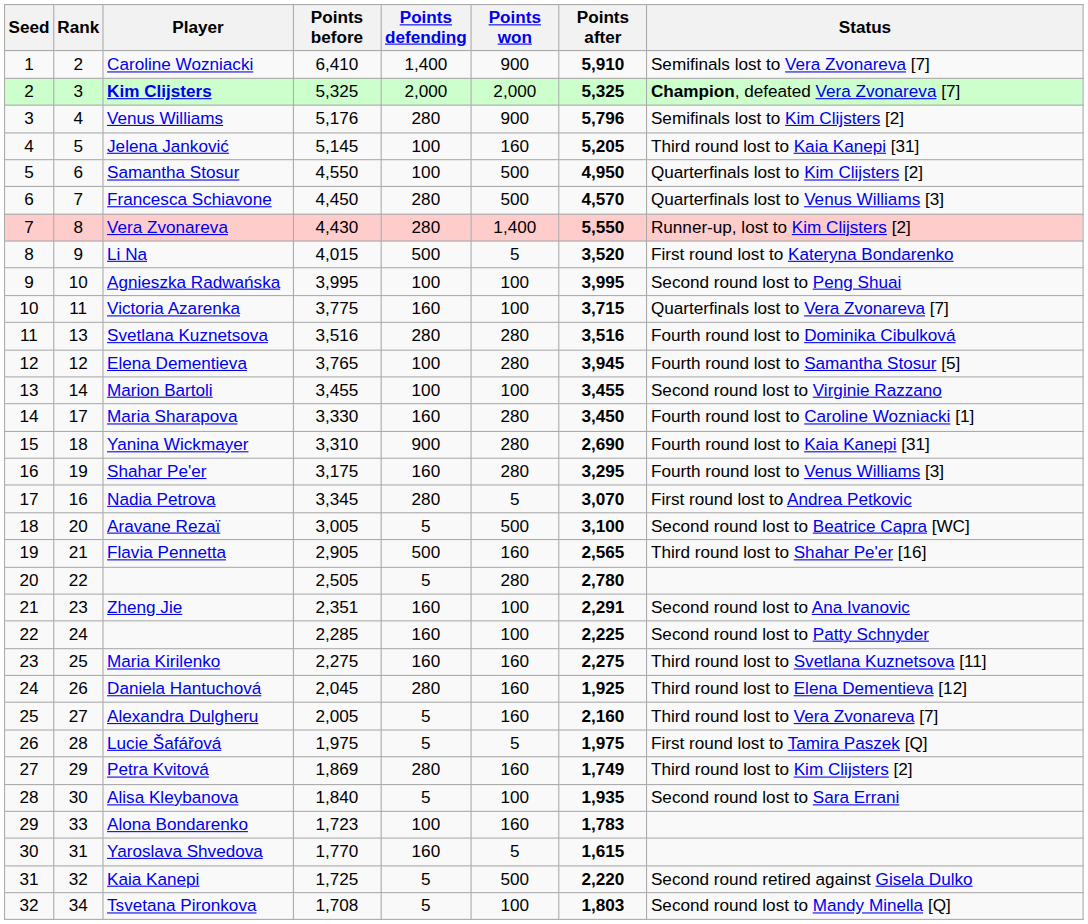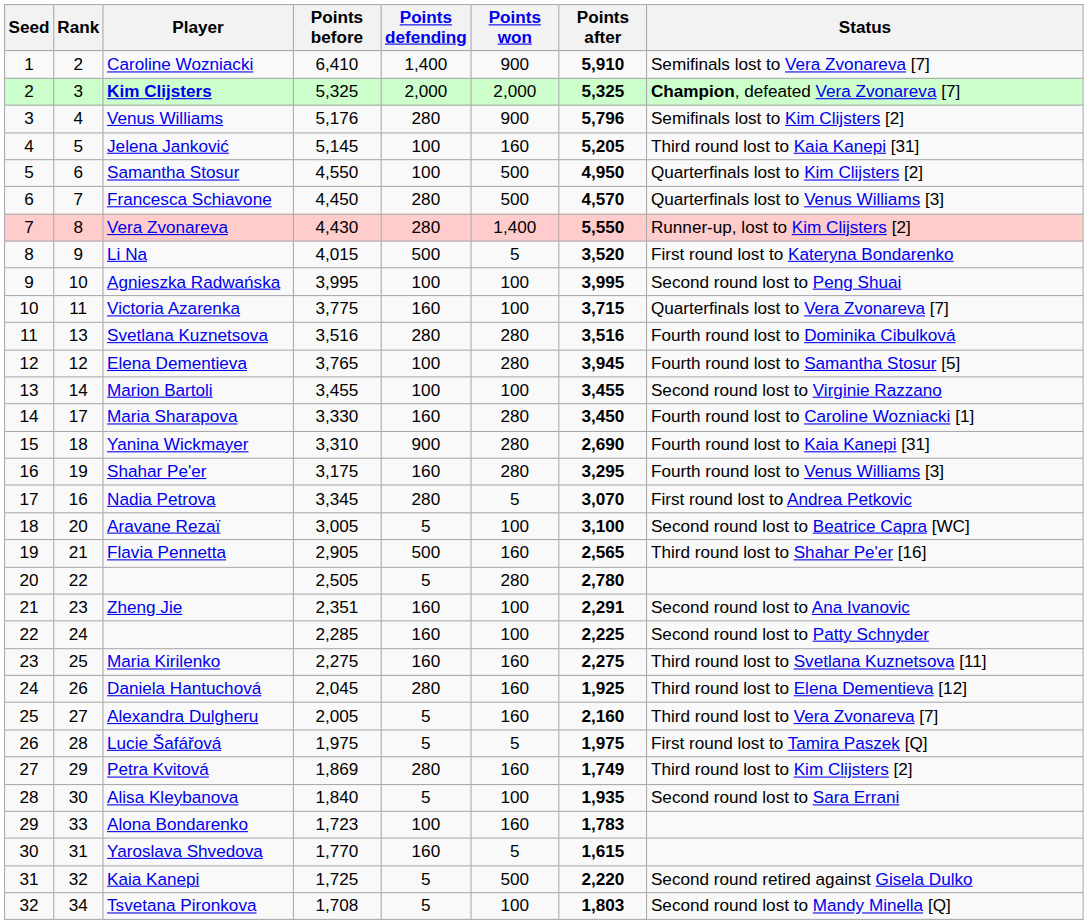 <table class="wikitable sortable">
 <tr>
 <th style="width:30px;">Seed</th>
 <th style="width:30px;">Rank</th>
 <th style="width:170px;">Player</th>
 <th style="width:75px;">Points <br>before</th>
 <th style="width:75px;"><a href='#'>Points <br>defending</a></th>
 <th style="width:75px;"><a href='#'>Points <br>won</a></th>
 <th style="width:75px;">Points <br>after</th>
 <th style="width:400px;">Status</th>
 </tr>
 <tr>
 <td align="center">1</td>
 <td align="center">2</td>
 <td> <a href='#'>Caroline Wozniacki</a></td>
 <td align="center">6,410</td>
 <td align="center">1,400</td>
 <td align="center">900</td>
 <td align="center"><strong>5,910</strong></td>
 <td>Semifinals lost to  <a href='#'>Vera Zvonareva</a> [7]</td>
 </tr>
 <tr bgcolor=#CCFFCC>
 <td align="center">2</td>
 <td align="center">3</td>
 <td> <strong><a href='#'>Kim Clijsters</a></strong></td>
 <td align="center">5,325</td>
 <td align="center">2,000</td>
 <td align="center">2,000</td>
 <td align="center"><strong>5,325</strong></td>
 <td><strong>Champion</strong>, defeated  <a href='#'>Vera Zvonareva</a> [7]</td>
 </tr>
 <tr>
 <td align="center">3</td>
 <td align="center">4</td>
 <td> <a href='#'>Venus Williams</a></td>
 <td align="center">5,176</td>
 <td align="center">280</td>
 <td align="center">900</td>
 <td align="center"><strong>5,796</strong></td>
 <td>Semifinals lost to  <a href='#'>Kim Clijsters</a> [2]</td>
 </tr>
 <tr>
 <td align="center">4</td>
 <td align="center">5</td>
 <td> <a href='#'>Jelena Janković</a></td>
 <td align="center">5,145</td>
 <td align="center">100</td>
 <td align="center">160</td>
 <td align="center"><strong>5,205</strong></td>
 <td>Third round lost to  <a href='#'>Kaia Kanepi</a> [31]</td>
 </tr>
 <tr>
 <td align="center">5</td>
 <td align="center">6</td>
 <td> <a href='#'>Samantha Stosur</a></td>
 <td align="center">4,550</td>
 <td align="center">100</td>
 <td align="center">500</td>
 <td align="center"><strong>4,950</strong></td>
 <td>Quarterfinals lost to  <a href='#'>Kim Clijsters</a> [2]</td>
 </tr>
 <tr>
 <td align="center">6</td>
 <td align="center">7</td>
 <td> <a href='#'>Francesca Schiavone</a></td>
 <td align="center">4,450</td>
 <td align="center">280</td>
 <td align="center">500</td>
 <td align="center"><strong>4,570</strong></td>
 <td>Quarterfinals lost to  <a href='#'>Venus Williams</a> [3]</td>
 </tr>
 <tr bgcolor=ffcccc>
 <td align="center">7</td>
 <td align="center">8</td>
 <td> <a href='#'>Vera Zvonareva</a></td>
 <td align="center">4,430</td>
 <td align="center">280</td>
 <td align="center">1,400</td>
 <td align="center"><strong>5,550</strong></td>
 <td>Runner-up, lost to  <a href='#'>Kim Clijsters</a> [2]</td>
 </tr>
 <tr>
 <td align="center">8</td>
 <td align="center">9</td>
 <td> <a href='#'>Li Na</a></td>
 <td align="center">4,015</td>
 <td align="center">500</td>
 <td align="center">5</td>
 <td align="center"><strong>3,520</strong></td>
 <td>First round lost to  <a href='#'>Kateryna Bondarenko</a></td>
 </tr>
 <tr>
 <td align="center">9</td>
 <td align="center">10</td>
 <td> <a href='#'>Agnieszka Radwańska</a></td>
 <td align="center">3,995</td>
 <td align="center">100</td>
 <td align="center">100</td>
 <td align="center"><strong>3,995</strong></td>
 <td>Second round lost to  <a href='#'>Peng Shuai</a></td>
 </tr>
 <tr>
 <td align="center">10</td>
 <td align="center">11</td>
 <td> <a href='#'>Victoria Azarenka</a></td>
 <td align="center">3,775</td>
 <td align="center">160</td>
 <td align="center">100</td>
 <td align="center"><strong>3,715</strong></td>
 <td>Quarterfinals lost to  <a href='#'>Vera Zvonareva</a> [7]</td>
 </tr>
 <tr>
 <td align="center">11</td>
 <td align="center">13</td>
 <td> <a href='#'>Svetlana Kuznetsova</a></td>
 <td align="center">3,516</td>
 <td align="center">280</td>
 <td align="center">280</td>
 <td align="center"><strong>3,516</strong></td>
 <td>Fourth round lost to  <a href='#'>Dominika Cibulková</a></td>
 </tr>
 <tr>
 <td align="center">12</td>
 <td align="center">12</td>
 <td> <a href='#'>Elena Dementieva</a></td>
 <td align="center">3,765</td>
 <td align="center">100</td>
 <td align="center">280</td>
 <td align="center"><strong>3,945</strong></td>
 <td>Fourth round lost to  <a href='#'>Samantha Stosur</a> [5]</td>
 </tr>
 <tr>
 <td align="center">13</td>
 <td align="center">14</td>
 <td> <a href='#'>Marion Bartoli</a></td>
 <td align="center">3,455</td>
 <td align="center">100</td>
 <td align="center">100</td>
 <td align="center"><strong>3,455</strong></td>
 <td>Second round lost to  <a href='#'>Virginie Razzano</a></td>
 </tr>
 <tr>
 <td align="center">14</td>
 <td align="center">17</td>
 <td> <a href='#'>Maria Sharapova</a></td>
 <td align="center">3,330</td>
 <td align="center">160</td>
 <td align="center">280</td>
 <td align="center"><strong>3,450</strong></td>
 <td>Fourth round lost to  <a href='#'>Caroline Wozniacki</a> [1]</td>
 </tr>
 <tr>
 <td align="center">15</td>
 <td align="center">18</td>
 <td> <a href='#'>Yanina Wickmayer</a></td>
 <td align="center">3,310</td>
 <td align="center">900</td>
 <td align="center">280</td>
 <td align="center"><strong>2,690</strong></td>
 <td>Fourth round lost to  <a href='#'>Kaia Kanepi</a> [31]</td>
 </tr>
 <tr>
 <td align="center">16</td>
 <td align="center">19</td>
 <td> <a href='#'>Shahar Pe'er</a></td>
 <td align="center">3,175</td>
 <td align="center">160</td>
 <td align="center">280</td>
 <td align="center"><strong>3,295</strong></td>
 <td>Fourth round lost to  <a href='#'>Venus Williams</a> [3]</td>
 </tr>
 <tr>
 <td align="center">17</td>
 <td align="center">16</td>
 <td> <a href='#'>Nadia Petrova</a></td>
 <td align="center">3,345</td>
 <td align="center">280</td>
 <td align="center">5</td>
 <td align="center"><strong>3,070</strong></td>
 <td>First round lost to  <a href='#'>Andrea Petkovic</a></td>
 </tr>
 <tr>
 <td align="center">18</td>
 <td align="center">20</td>
 <td> <a href='#'>Aravane Rezaï</a></td>
 <td align="center">3,005</td>
 <td align="center">5</td>
-<td align="center">500</td>
+<td align="center">100</td>
 <td align="center"><strong>3,100</strong></td>
 <td>Second round lost to  <a href='#'>Beatrice Capra</a> [WC]</td>
 </tr>
 <tr>
 <td align="center">19</td>
 <td align="center">21</td>
 <td> <a href='#'>Flavia Pennetta</a></td>
 <td align="center">2,905</td>
 <td align="center">500</td>
 <td align="center">160</td>
 <td align="center"><strong>2,565</strong></td>
 <td>Third round lost to  <a href='#'>Shahar Pe'er</a> [16]</td>
 </tr>
 <tr>
 <td align="center">20</td>
 <td align="center">22</td>
 <td></td>
 <td align="center">2,505</td>
 <td align="center">5</td>
 <td align="center">280</td>
 <td align="center"><strong>2,780</strong></td>
 <td></td>
 </tr>
 <tr>
 <td align="center">21</td>
 <td align="center">23</td>
 <td> <a href='#'>Zheng Jie</a></td>
 <td align="center">2,351</td>
 <td align="center">160</td>
 <td align="center">100</td>
 <td align="center"><strong>2,291</strong></td>
 <td>Second round lost to  <a href='#'>Ana Ivanovic</a></td>
 </tr>
 <tr>
 <td align="center">22</td>
 <td align="center">24</td>
 <td></td>
 <td align="center">2,285</td>
 <td align="center">160</td>
 <td align="center">100</td>
 <td align="center"><strong>2,225</strong></td>
 <td>Second round lost to  <a href='#'>Patty Schnyder</a></td>
 </tr>
 <tr>
 <td align="center">23</td>
 <td align="center">25</td>
 <td> <a href='#'>Maria Kirilenko</a></td>
 <td align="center">2,275</td>
 <td align="center">160</td>
 <td align="center">160</td>
 <td align="center"><strong>2,275</strong></td>
 <td>Third round lost to  <a href='#'>Svetlana Kuznetsova</a> [11]</td>
 </tr>
 <tr>
 <td align="center">24</td>
 <td align="center">26</td>
 <td> <a href='#'>Daniela Hantuchová</a></td>
 <td align="center">2,045</td>
 <td align="center">280</td>
 <td align="center">160</td>
 <td align="center"><strong>1,925</strong></td>
 <td>Third round lost to  <a href='#'>Elena Dementieva</a> [12]</td>
 </tr>
 <tr>
 <td align="center">25</td>
 <td align="center">27</td>
 <td> <a href='#'>Alexandra Dulgheru</a></td>
 <td align="center">2,005</td>
 <td align="center">5</td>
 <td align="center">160</td>
 <td align="center"><strong>2,160</strong></td>
 <td>Third round lost to  <a href='#'>Vera Zvonareva</a> [7]</td>
 </tr>
 <tr>
 <td align="center">26</td>
 <td align="center">28</td>
 <td> <a href='#'>Lucie Šafářová</a></td>
 <td align="center">1,975</td>
 <td align="center">5</td>
 <td align="center">5</td>
 <td align="center"><strong>1,975</strong></td>
 <td>First round lost to  <a href='#'>Tamira Paszek</a> [Q]</td>
 </tr>
 <tr>
 <td align="center">27</td>
 <td align="center">29</td>
 <td> <a href='#'>Petra Kvitová</a></td>
 <td align="center">1,869</td>
 <td align="center">280</td>
 <td align="center">160</td>
 <td align="center"><strong>1,749</strong></td>
 <td>Third round lost to  <a href='#'>Kim Clijsters</a> [2]</td>
 </tr>
 <tr>
 <td align="center">28</td>
 <td align="center">30</td>
 <td> <a href='#'>Alisa Kleybanova</a></td>
 <td align="center">1,840</td>
 <td align="center">5</td>
 <td align="center">100</td>
 <td align="center"><strong>1,935</strong></td>
 <td>Second round lost to  <a href='#'>Sara Errani</a></td>
 </tr>
 <tr>
 <td align="center">29</td>
 <td align="center">33</td>
 <td> <a href='#'>Alona Bondarenko</a></td>
 <td align="center">1,723</td>
 <td align="center">100</td>
 <td align="center">160</td>
 <td align="center"><strong>1,783</strong></td>
 <td></td>
 </tr>
 <tr>
 <td align="center">30</td>
 <td align="center">31</td>
 <td> <a href='#'>Yaroslava Shvedova</a></td>
 <td align="center">1,770</td>
 <td align="center">160</td>
 <td align="center">5</td>
 <td align="center"><strong>1,615</strong></td>
 <td></td>
 </tr>
 <tr>
 <td align="center">31</td>
 <td align="center">32</td>
 <td> <a href='#'>Kaia Kanepi</a></td>
 <td align="center">1,725</td>
 <td align="center">5</td>
 <td align="center">500</td>
 <td align="center"><strong>2,220</strong></td>
 <td>Second round retired against  <a href='#'>Gisela Dulko</a></td>
 </tr>
 <tr>
 <td align="center">32</td>
 <td align="center">34</td>
 <td> <a href='#'>Tsvetana Pironkova</a></td>
 <td align="center">1,708</td>
 <td align="center">5</td>
 <td align="center">100</td>
 <td align="center"><strong>1,803</strong></td>
 <td>Second round lost to  <a href='#'>Mandy Minella</a> [Q]</td>
 </tr>
 </table>
